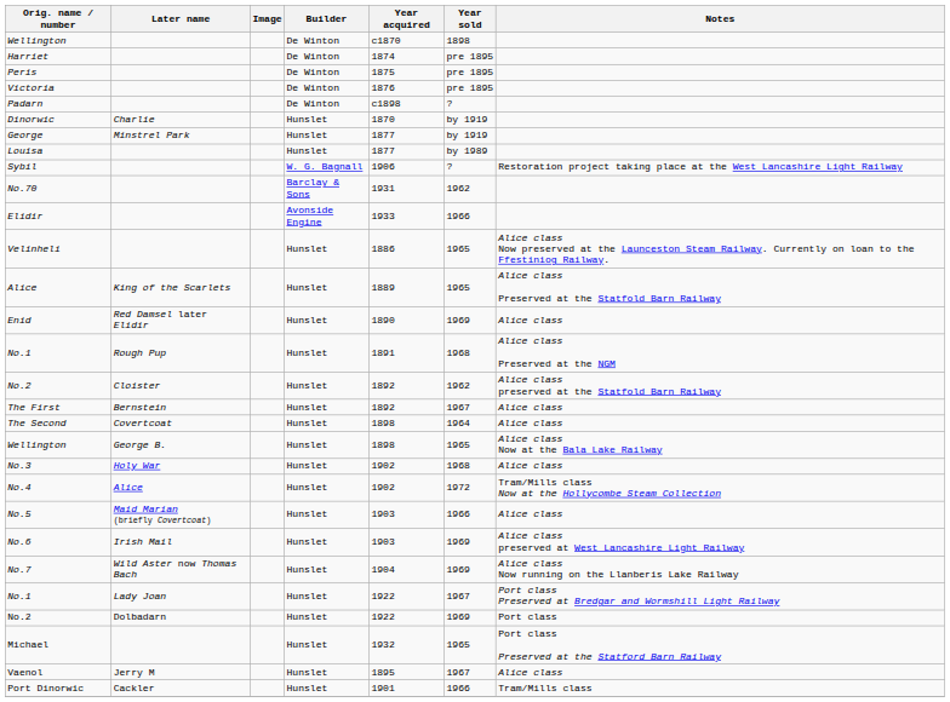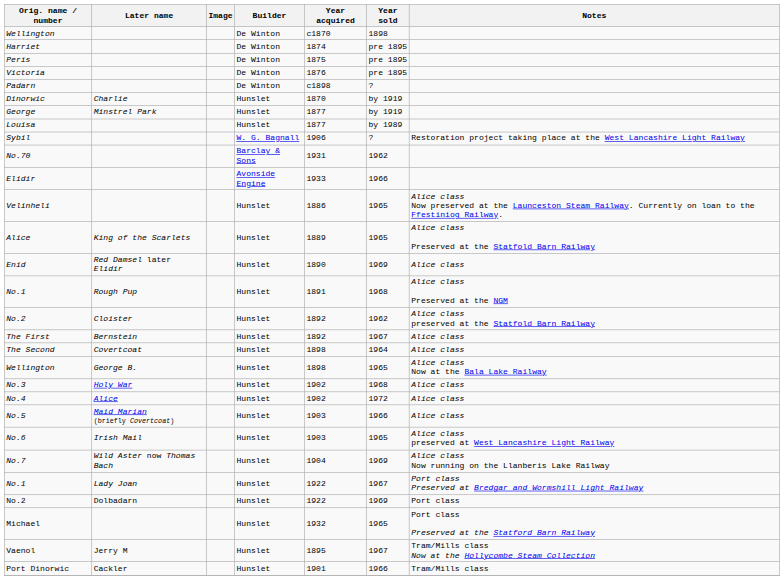 <table class="wikitable sortable">
 <tr>
 <th>Orig. name / number</th>
 <th>Later name</th>
 <th>Image</th>
 <th>Builder</th>
 <th>Year acquired</th>
 <th>Year sold</th>
 <th>Notes</th>
 </tr>
 <tr>
 <td><em>Wellington</em></td>
 <td></td>
 <td></td>
 <td>De Winton</td>
 <td>c1870</td>
 <td>1898</td>
 <td></td>
 </tr>
 <tr>
 <td><em>Harriet</em></td>
 <td></td>
 <td></td>
 <td>De Winton</td>
 <td>1874</td>
 <td>pre 1895</td>
 <td></td>
 </tr>
 <tr>
 <td><em>Peris</em></td>
 <td></td>
 <td></td>
 <td>De Winton</td>
 <td>1875</td>
 <td>pre 1895</td>
 <td></td>
 </tr>
 <tr>
 <td><em>Victoria</em></td>
 <td></td>
 <td></td>
 <td>De Winton</td>
 <td>1876</td>
 <td>pre 1895</td>
 <td></td>
 </tr>
 <tr>
 <td><em>Padarn</em></td>
 <td></td>
 <td></td>
 <td>De Winton</td>
 <td>c1898</td>
 <td>?</td>
 <td></td>
 </tr>
 <tr>
 <td><em>Dinorwic</em></td>
 <td><em>Charlie</em></td>
 <td></td>
 <td>Hunslet</td>
 <td>1870</td>
 <td>by 1919</td>
 <td></td>
 </tr>
 <tr>
 <td><em>George</em></td>
 <td><em>Minstrel Park</em></td>
 <td></td>
 <td>Hunslet</td>
 <td>1877</td>
 <td>by 1919</td>
 <td></td>
 </tr>
 <tr>
 <td><em>Louisa</em></td>
 <td></td>
 <td></td>
 <td>Hunslet</td>
 <td>1877</td>
 <td>by 1989</td>
 <td></td>
 </tr>
 <tr>
 <td><em>Sybil</em></td>
 <td></td>
 <td></td>
 <td><a href='#'>W. G. Bagnall</a></td>
 <td>1906</td>
 <td>?</td>
 <td>Restoration project taking place at the <a href='#'>West Lancashire Light Railway</a></td>
 </tr>
 <tr>
 <td><em>No.70</em></td>
 <td></td>
 <td></td>
 <td><a href='#'>Barclay & Sons</a></td>
 <td>1931</td>
 <td>1962</td>
 <td></td>
 </tr>
 <tr>
 <td><em>Elidir</em></td>
 <td></td>
 <td></td>
 <td><a href='#'>Avonside Engine</a></td>
 <td>1933</td>
 <td>1966</td>
 <td></td>
 </tr>
 <tr>
 <td><em>Velinheli</em></td>
 <td></td>
 <td></td>
 <td>Hunslet</td>
 <td>1886</td>
 <td>1965</td>
 <td><em>Alice class</em><br>Now preserved at the <a href='#'>Launceston Steam Railway</a>. Currently on loan to the <a href='#'>Ffestiniog Railway</a>.</td>
 </tr>
 <tr>
 <td><em>Alice</em></td>
 <td><em>King of the Scarlets</em></td>
 <td></td>
 <td>Hunslet</td>
 <td>1889</td>
 <td>1965</td>
 <td><em>Alice class</em><br><br>Preserved at the <a href='#'>Statfold Barn Railway</a></td>
 </tr>
 <tr>
 <td><em>Enid</em></td>
 <td><em>Red Damsel</em> later <em>Elidir</em></td>
 <td></td>
 <td>Hunslet</td>
 <td>1890</td>
 <td>1969</td>
 <td><em>Alice class</em></td>
 </tr>
 <tr>
 <td><em>No.1</em></td>
 <td><em>Rough Pup</em></td>
 <td></td>
 <td>Hunslet</td>
 <td>1891</td>
 <td>1968</td>
 <td><em>Alice class</em><br><br>Preserved at the <a href='#'>NGM</a></td>
 </tr>
 <tr>
 <td><em>No.2</em></td>
 <td><em>Cloister</em></td>
 <td></td>
 <td>Hunslet</td>
 <td>1892</td>
 <td>1962</td>
 <td><em>Alice class</em><br>preserved at the <a href='#'>Statfold Barn Railway</a></td>
 </tr>
 <tr>
 <td><em>The First</em></td>
 <td><em>Bernstein</em></td>
 <td></td>
 <td>Hunslet</td>
 <td>1892</td>
 <td>1967</td>
 <td><em>Alice class</em></td>
 </tr>
 <tr>
 <td><em>The Second</em></td>
 <td><em>Covertcoat</em></td>
 <td></td>
 <td>Hunslet</td>
 <td>1898</td>
 <td>1964</td>
 <td><em>Alice class</em></td>
 </tr>
 <tr>
 <td><em>Wellington</em></td>
 <td><em>George B.</em></td>
 <td></td>
 <td>Hunslet</td>
 <td>1898</td>
 <td>1965</td>
 <td><em>Alice class</em><br>Now at the <a href='#'>Bala Lake Railway</a></td>
 </tr>
 <tr>
 <td><em>No.3</em></td>
 <td><em><a href='#'>Holy War</a></em></td>
 <td></td>
 <td>Hunslet</td>
 <td>1902</td>
 <td>1968</td>
 <td><em>Alice class</em></td>
 </tr>
 <tr>
 <td><em>No.4</em></td>
 <td><em><a href='#'>Alice</a></em></td>
 <td></td>
 <td>Hunslet</td>
 <td>1902</td>
 <td>1972</td>
-<td></em>Tram/Mills class<em><br>Now at the <a href='#'>Hollycombe Steam Collection</a></td>
+<td><em>Alice class</em></td>
 </tr>
 <tr>
 <td><em>No.5</em></td>
 <td><em><a href='#'>Maid Marian</a></em> <br><small>(briefly <em>Covertcoat</em>)</small></td>
 <td></td>
 <td>Hunslet</td>
 <td>1903</td>
 <td>1966</td>
 <td><em>Alice class</em></td>
 </tr>
 <tr>
 <td><em>No.6</em></td>
 <td><em>Irish Mail</em></td>
 <td></td>
 <td>Hunslet</td>
 <td>1903</td>
-<td>1969</td>
+<td>1965</td>
 <td><em>Alice class</em><br>preserved at <a href='#'>West Lancashire Light Railway</a></td>
 </tr>
 <tr>
 <td><em>No.7</em></td>
 <td><em>Wild Aster</em> now <em>Thomas Bach</em></td>
 <td></td>
 <td>Hunslet</td>
 <td>1904</td>
 <td>1969</td>
 <td><em>Alice class</em><br>Now running on the Llanberis Lake Railway</td>
 </tr>
 <tr>
 <td><em>No.1</em></td>
 <td><em>Lady Joan</em></td>
 <td></td>
 <td>Hunslet</td>
 <td>1922</td>
 <td>1967</td>
 <td><em>Port class</em> <br><em>Preserved at <a href='#'>Bredgar and Wormshill Light Railway</a></td>
 </tr>
 <tr>
 <td></em>No.2<em></td>
 <td></em>Dolbadarn<em></td>
 <td></td>
 <td>Hunslet</td>
 <td>1922</td>
 <td>1969</td>
 <td></em>Port class<em></td>
 </tr>
 <tr>
 <td></em>Michael<em></td>
 <td></td>
 <td></td>
 <td>Hunslet</td>
 <td>1932</td>
 <td>1965</td>
 <td></em>Port class<em><br><br>Preserved at the <a href='#'>Statford Barn Railway</a></td>
 </tr>
 <tr>
 <td></em>Vaenol<em></td>
 <td></em>Jerry M<em></td>
 <td></td>
 <td>Hunslet</td>
 <td>1895</td>
 <td>1967</td>
-<td><em>Alice class</em></td>
+<td></em>Tram/Mills class<em><br>Now at the <a href='#'>Hollycombe Steam Collection</a></td>
 </tr>
 <tr>
 <td></em>Port Dinorwic<em></td>
 <td></em>Cackler<em></td>
 <td></td>
 <td>Hunslet</td>
 <td>1901</td>
 <td>1966</td>
 <td></em>Tram/Mills class<em></td>
 </tr>
 <tr>
 </tr>
 </table>
